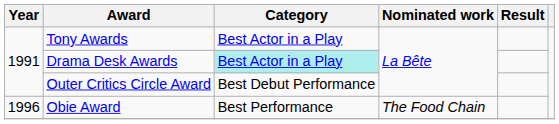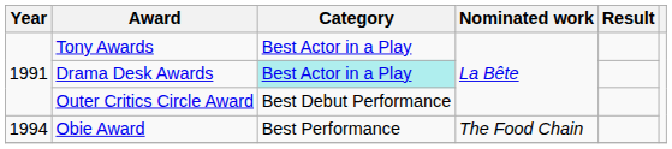 <table class="wikitable sortable">
 <tr>
 <th>Year</th>
 <th>Award</th>
 <th>Category</th>
 <th>Nominated work</th>
 <th>Result</th>
 <th></th>
 </tr>
 <tr>
 <td rowspan=3>1991</td>
 <td><a href='#'>Tony Awards</a></td>
 <td><a href='#'>Best Actor in a Play</a></td>
 <td rowspan=3><em><a href='#'>La Bête</a></em></td>
 <td></td>
 <td rowspan=4></td>
 </tr>
 <tr>
 <td><a href='#'>Drama Desk Awards</a></td>
 <td style="background: paleturquoise;"><a href='#'>Best Actor in a Play</a></td>
 <td></td>
 </tr>
 <tr>
 <td><a href='#'>Outer Critics Circle Award</a></td>
 <td>Best Debut Performance</td>
 <td></td>
 </tr>
 <tr>
-<td>1996</td>
+<td>1994</td>
 <td><a href='#'>Obie Award</a></td>
 <td>Best Performance</td>
 <td><em>The Food Chain</em></td>
 <td></td>
 </tr>
 <tr>
 </tr>
 </table>
